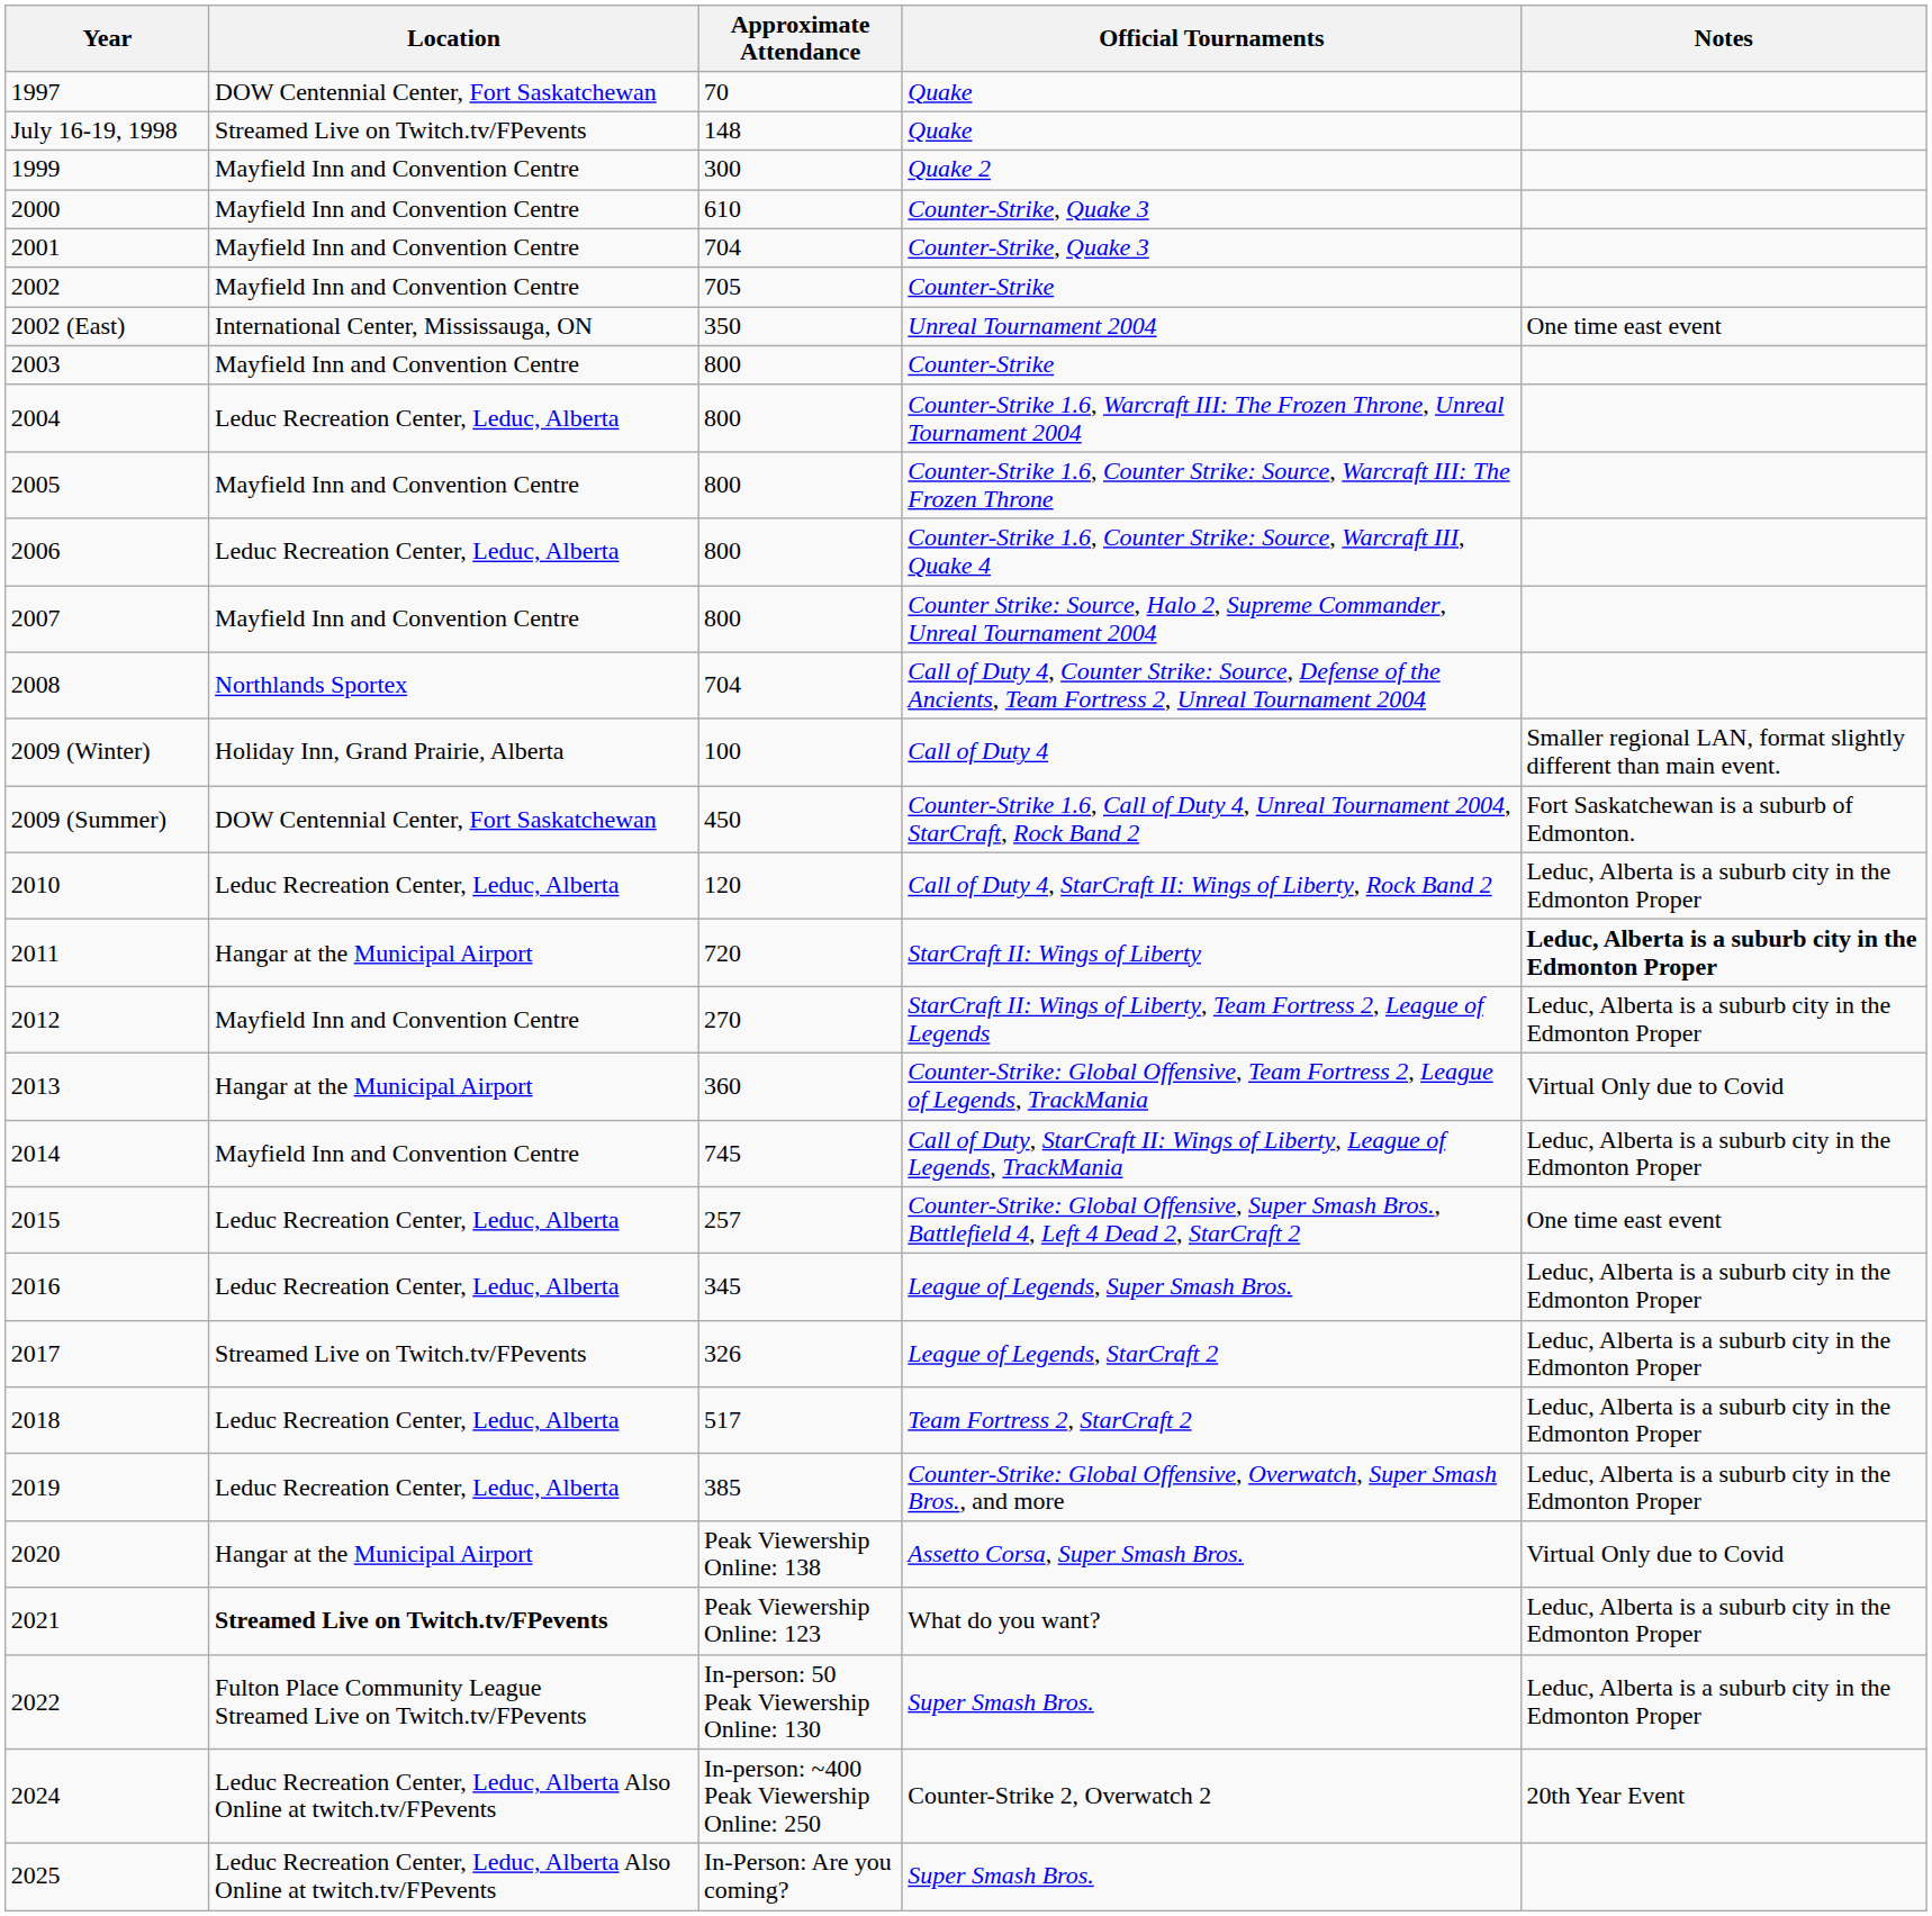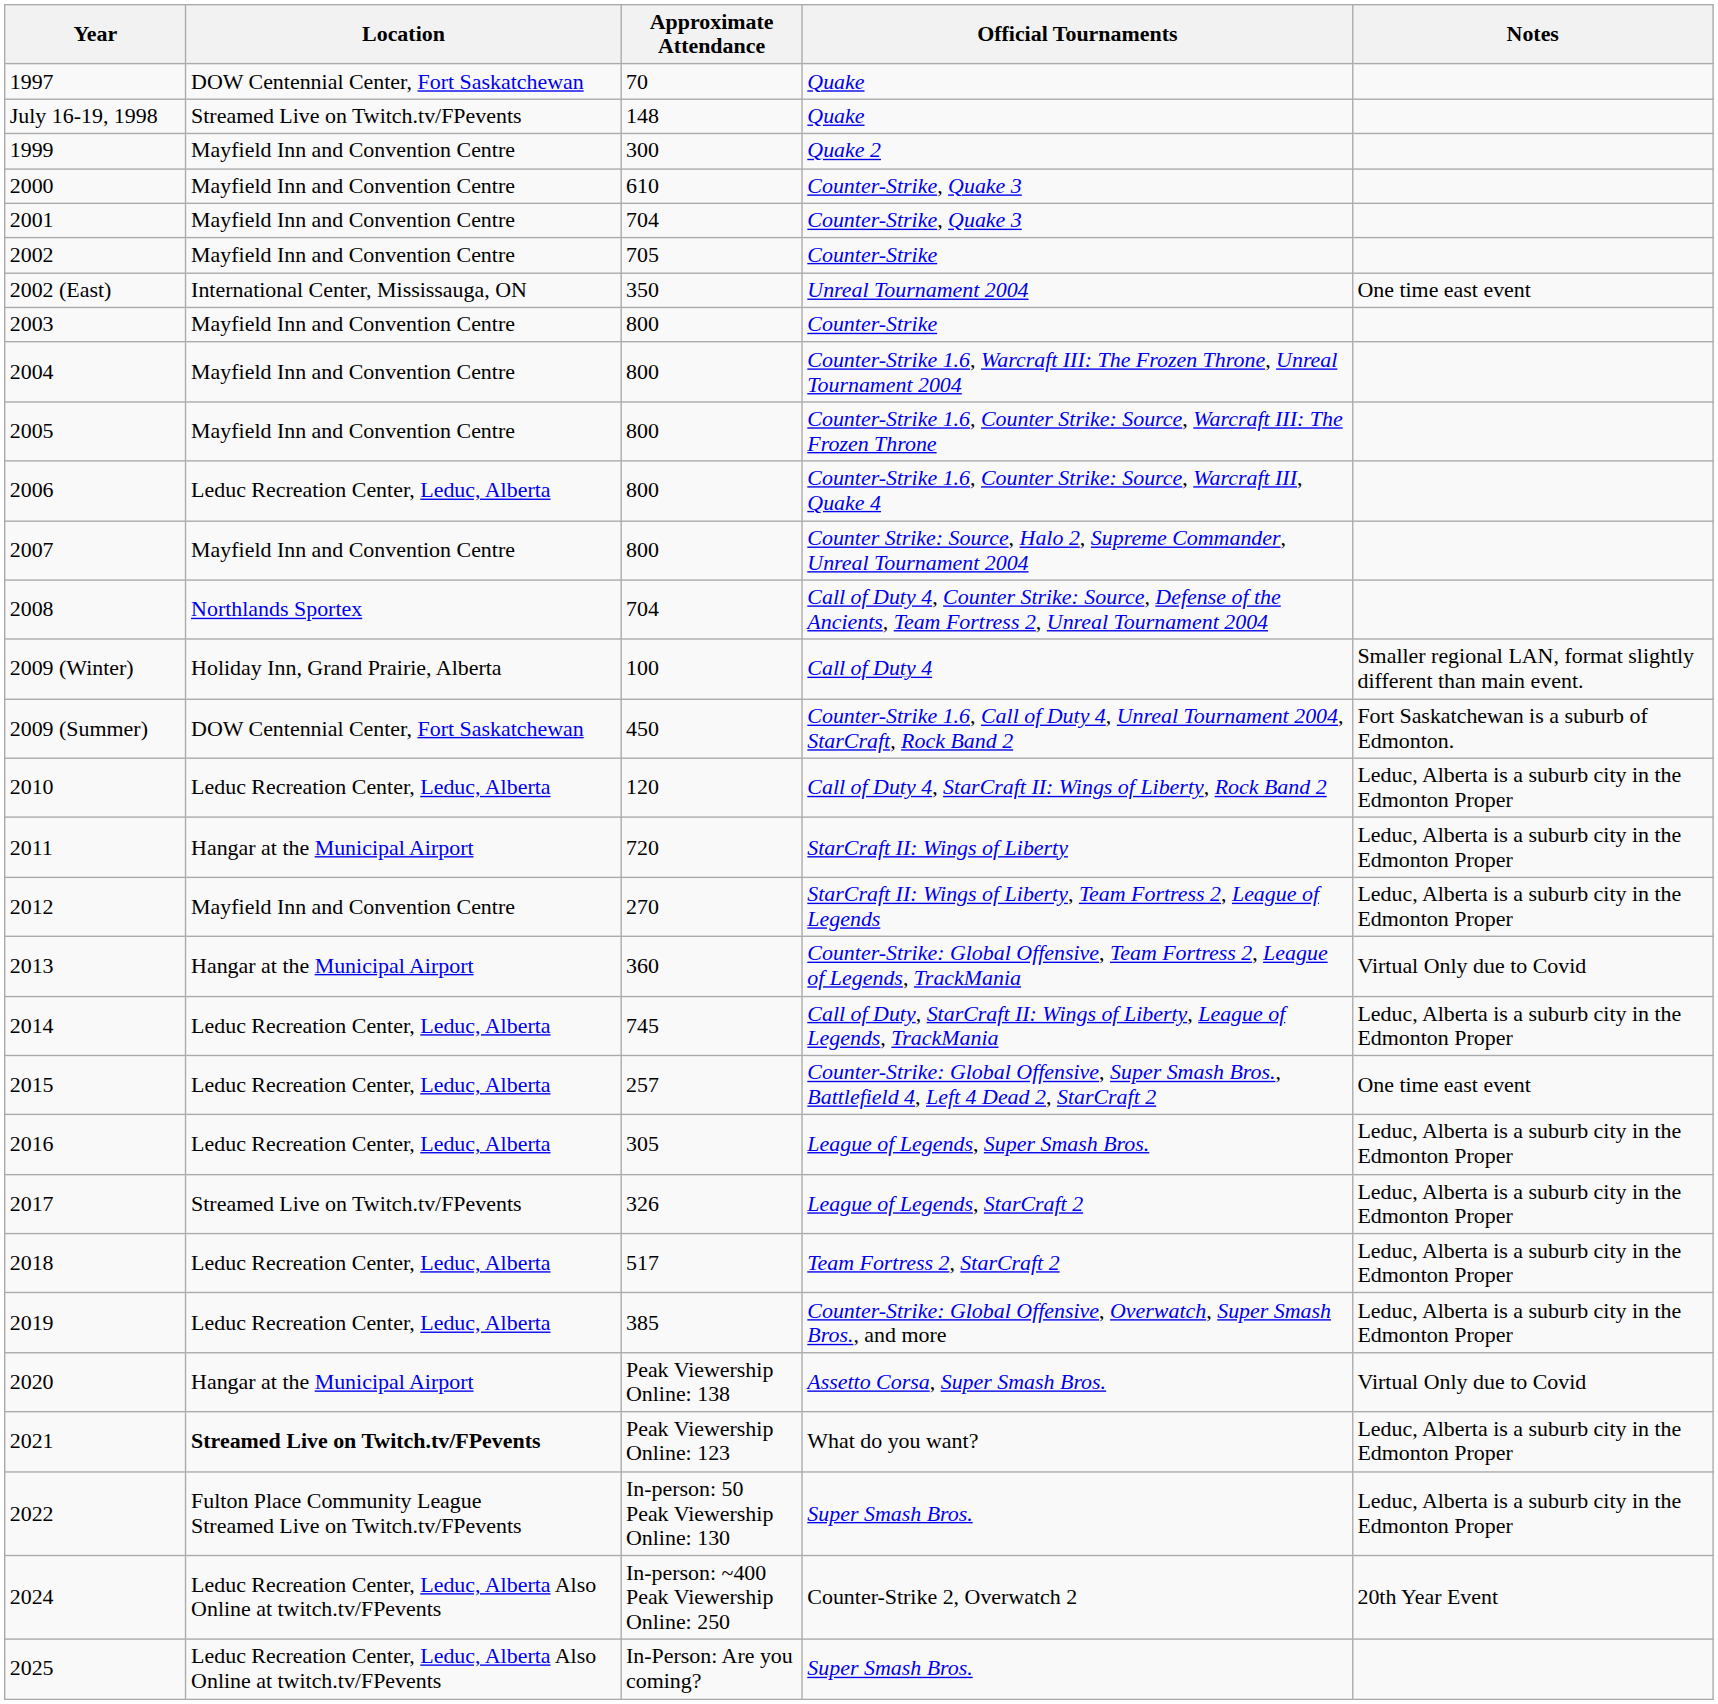 <table class="wikitable">
 <tr>
 <th width="125">Year</th>
 <th>Location</th>
 <th width="125">Approximate Attendance</th>
 <th>Official Tournaments</th>
 <th>Notes</th>
 </tr>
 <tr>
 <td>1997</td>
 <td>DOW Centennial Center, <a href='#'>Fort Saskatchewan</a></td>
 <td>70</td>
 <td><em><a href='#'>Quake</a></em></td>
 <td></td>
 </tr>
 <tr>
 <td>July 16-19, 1998</td>
 <td>Streamed Live on Twitch.tv/FPevents</td>
 <td>148</td>
 <td><em><a href='#'>Quake</a></em></td>
 <td></td>
 </tr>
 <tr>
 <td>1999</td>
 <td>Mayfield Inn and Convention Centre</td>
 <td>300</td>
 <td><em><a href='#'>Quake 2</a></em></td>
 <td></td>
 </tr>
 <tr>
 <td>2000</td>
 <td>Mayfield Inn and Convention Centre</td>
 <td>610</td>
 <td><em><a href='#'>Counter-Strike</a></em>, <em><a href='#'>Quake 3</a></em></td>
 <td></td>
 </tr>
 <tr>
 <td>2001</td>
 <td>Mayfield Inn and Convention Centre</td>
 <td>704</td>
 <td><em><a href='#'>Counter-Strike</a></em>, <em><a href='#'>Quake 3</a></em></td>
 <td></td>
 </tr>
 <tr>
 <td>2002</td>
 <td>Mayfield Inn and Convention Centre</td>
 <td>705</td>
 <td><em><a href='#'>Counter-Strike</a></em></td>
 <td></td>
 </tr>
 <tr>
 <td>2002 (East)</td>
 <td>International Center, Mississauga, ON</td>
 <td>350</td>
 <td><em><a href='#'>Unreal Tournament 2004</a></em></td>
 <td>One time east event</td>
 </tr>
 <tr>
 <td>2003</td>
 <td>Mayfield Inn and Convention Centre</td>
 <td>800</td>
 <td><em><a href='#'>Counter-Strike</a></em></td>
 <td></td>
 </tr>
 <tr>
 <td>2004</td>
-<td>Leduc Recreation Center, <a href='#'>Leduc, Alberta</a></td>
+<td>Mayfield Inn and Convention Centre</td>
 <td>800</td>
 <td><em><a href='#'>Counter-Strike 1.6</a></em>, <em><a href='#'>Warcraft III: The Frozen Throne</a></em>, <em><a href='#'>Unreal Tournament 2004</a></em></td>
 <td></td>
 </tr>
 <tr>
 <td>2005</td>
 <td>Mayfield Inn and Convention Centre</td>
 <td>800</td>
 <td><em><a href='#'>Counter-Strike 1.6</a></em>, <em><a href='#'>Counter Strike: Source</a></em>, <em><a href='#'>Warcraft III: The Frozen Throne</a></em></td>
 <td></td>
 </tr>
 <tr>
 <td>2006</td>
 <td>Leduc Recreation Center, <a href='#'>Leduc, Alberta</a></td>
 <td>800</td>
 <td><em><a href='#'>Counter-Strike 1.6</a></em>, <em><a href='#'>Counter Strike: Source</a></em>, <em><a href='#'>Warcraft III</a></em>, <em><a href='#'>Quake 4</a></em></td>
 <td></td>
 </tr>
 <tr>
 <td>2007</td>
 <td>Mayfield Inn and Convention Centre</td>
 <td>800</td>
 <td><em><a href='#'>Counter Strike: Source</a></em>, <em><a href='#'>Halo 2</a></em>, <em><a href='#'>Supreme Commander</a></em>, <em><a href='#'>Unreal Tournament 2004</a></em></td>
 <td></td>
 </tr>
 <tr>
 <td>2008</td>
 <td><a href='#'>Northlands Sportex</a></td>
 <td>704</td>
 <td><em><a href='#'>Call of Duty 4</a></em>, <em><a href='#'>Counter Strike: Source</a></em>, <em><a href='#'>Defense of the Ancients</a></em>, <em><a href='#'>Team Fortress 2</a></em>, <em><a href='#'>Unreal Tournament 2004</a></em></td>
 <td></td>
 </tr>
 <tr>
 <td>2009 (Winter)</td>
 <td>Holiday Inn, Grand Prairie, Alberta</td>
 <td>100</td>
 <td><em><a href='#'>Call of Duty 4</a></em></td>
 <td>Smaller regional LAN, format slightly different than main event.</td>
 </tr>
 <tr>
 <td>2009 (Summer)</td>
 <td>DOW Centennial Center, <a href='#'>Fort Saskatchewan</a></td>
 <td>450</td>
 <td><em><a href='#'>Counter-Strike 1.6</a></em>, <em><a href='#'>Call of Duty 4</a></em>, <em><a href='#'>Unreal Tournament 2004</a></em>, <em><a href='#'>StarCraft</a></em>, <em><a href='#'>Rock Band 2</a></em></td>
 <td>Fort Saskatchewan is a suburb of Edmonton.</td>
 </tr>
 <tr>
 <td>2010</td>
 <td>Leduc Recreation Center, <a href='#'>Leduc, Alberta</a></td>
 <td>120</td>
 <td><em><a href='#'>Call of Duty 4</a></em>, <em><a href='#'>StarCraft II: Wings of Liberty</a></em>, <em><a href='#'>Rock Band 2</a></em></td>
 <td>Leduc, Alberta is a suburb city in the Edmonton Proper</td>
 </tr>
 <tr>
 <td>2011</td>
 <td>Hangar at the <a href='#'>Municipal Airport</a></td>
 <td>720</td>
 <td><em><a href='#'>StarCraft II: Wings of Liberty</a></em></td>
-<td><strong>Leduc, Alberta is a suburb city in the Edmonton Proper</strong></td>
+<td>Leduc, Alberta is a suburb city in the Edmonton Proper</td>
 </tr>
 <tr>
 <td>2012</td>
 <td>Mayfield Inn and Convention Centre</td>
 <td>270</td>
 <td><em><a href='#'>StarCraft II: Wings of Liberty</a></em>, <em><a href='#'>Team Fortress 2</a></em>, <em><a href='#'>League of Legends</a></em></td>
 <td>Leduc, Alberta is a suburb city in the Edmonton Proper</td>
 </tr>
 <tr>
 <td>2013</td>
 <td>Hangar at the <a href='#'>Municipal Airport</a></td>
 <td>360</td>
 <td><em><a href='#'>Counter-Strike: Global Offensive</a></em>, <em><a href='#'>Team Fortress 2</a></em>, <em><a href='#'>League of Legends</a></em>, <em><a href='#'>TrackMania</a></em></td>
 <td>Virtual Only due to Covid</td>
 </tr>
 <tr>
 <td>2014</td>
-<td>Mayfield Inn and Convention Centre</td>
+<td>Leduc Recreation Center, <a href='#'>Leduc, Alberta</a></td>
 <td>745</td>
 <td><em><a href='#'>Call of Duty</a></em>, <em><a href='#'>StarCraft II: Wings of Liberty</a></em>, <em><a href='#'>League of Legends</a></em>, <em><a href='#'>TrackMania</a></em></td>
 <td>Leduc, Alberta is a suburb city in the Edmonton Proper</td>
 </tr>
 <tr>
 <td>2015</td>
 <td>Leduc Recreation Center, <a href='#'>Leduc, Alberta</a></td>
 <td>257</td>
 <td><em><a href='#'>Counter-Strike: Global Offensive</a></em>, <em><a href='#'>Super Smash Bros.</a></em>, <em><a href='#'>Battlefield 4</a></em>, <em><a href='#'>Left 4 Dead 2</a></em>, <em><a href='#'>StarCraft 2</a></em></td>
 <td>One time east event</td>
 </tr>
 <tr>
 <td>2016</td>
 <td>Leduc Recreation Center, <a href='#'>Leduc, Alberta</a></td>
-<td>345</td>
+<td>305</td>
 <td><em><a href='#'>League of Legends</a></em>, <em><a href='#'>Super Smash Bros.</a></em></td>
 <td>Leduc, Alberta is a suburb city in the Edmonton Proper</td>
 </tr>
 <tr>
 <td>2017</td>
 <td>Streamed Live on Twitch.tv/FPevents</td>
 <td>326</td>
 <td><em><a href='#'>League of Legends</a></em>, <em><a href='#'>StarCraft 2</a></em></td>
 <td>Leduc, Alberta is a suburb city in the Edmonton Proper</td>
 </tr>
 <tr>
 <td>2018</td>
 <td>Leduc Recreation Center, <a href='#'>Leduc, Alberta</a></td>
 <td>517</td>
 <td><em><a href='#'>Team Fortress 2</a></em>, <em><a href='#'>StarCraft 2</a></em></td>
 <td>Leduc, Alberta is a suburb city in the Edmonton Proper</td>
 </tr>
 <tr>
 <td>2019</td>
 <td>Leduc Recreation Center, <a href='#'>Leduc, Alberta</a></td>
 <td>385</td>
 <td><em><a href='#'>Counter-Strike: Global Offensive</a></em>, <em><a href='#'>Overwatch</a></em>, <em><a href='#'>Super Smash Bros.</a></em>, and more</td>
 <td>Leduc, Alberta is a suburb city in the Edmonton Proper</td>
 </tr>
 <tr>
 <td>2020</td>
 <td>Hangar at the <a href='#'>Municipal Airport</a></td>
 <td>Peak Viewership Online: 138</td>
 <td><em><a href='#'>Assetto Corsa</a></em>, <em><a href='#'>Super Smash Bros.</a></em></td>
 <td>Virtual Only due to Covid</td>
 </tr>
 <tr>
 <td>2021</td>
 <td><strong>Streamed Live on Twitch.tv/FPevents</strong></td>
 <td>Peak Viewership Online: 123</td>
 <td>What do you want?</td>
 <td>Leduc, Alberta is a suburb city in the Edmonton Proper</td>
 </tr>
 <tr>
 <td>2022</td>
 <td>Fulton Place Community League<br>Streamed Live on Twitch.tv/FPevents</td>
 <td>In-person: 50<br>Peak Viewership Online: 130</td>
 <td><em><a href='#'>Super Smash Bros.</a></em></td>
 <td>Leduc, Alberta is a suburb city in the Edmonton Proper</td>
 </tr>
 <tr>
 <td>2024</td>
 <td>Leduc Recreation Center, <a href='#'>Leduc, Alberta</a>  Also Online at twitch.tv/FPevents</td>
 <td>In-person: ~400<br>Peak Viewership Online: 250</td>
 <td>Counter-Strike 2, Overwatch 2</td>
 <td>20th Year Event</td>
 </tr>
 <tr>
 <td>2025</td>
 <td>Leduc Recreation Center, <a href='#'>Leduc, Alberta</a>  Also Online at twitch.tv/FPevents</td>
 <td>In-Person: Are you coming?</td>
 <td><em><a href='#'>Super Smash Bros.</a></em></td>
 <td></td>
 </tr>
 </table>
